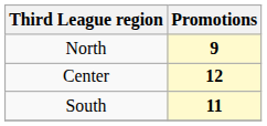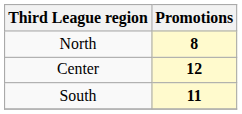 <table class="wikitable sortable" style="text-align:center;font-size:90%">
 <tr>
 <th>Third League region</th>
 <th>Promotions</th>
 </tr>
 <tr>
 <td align=center>North</td>
-<td style="background-color:#FFFACD"><strong>9</strong></td>
+<td style="background-color:#FFFACD"><strong>8</strong></td>
 </tr>
 <tr>
 <td align=center>Center</td>
 <td style="background-color:#FFFACD"><strong>12</strong></td>
 </tr>
 <tr>
 <td align=center>South</td>
 <td style="background-color:#FFFACD"><strong>11</strong></td>
 </tr>
 <tr>
 </tr>
 </table>
